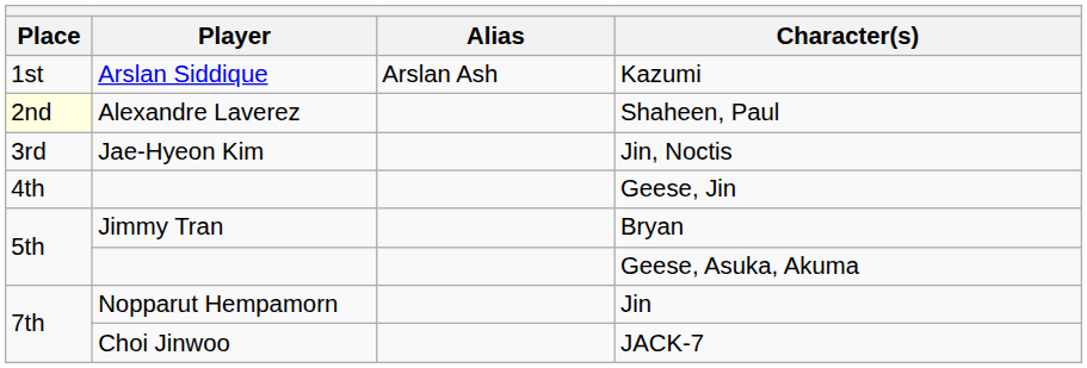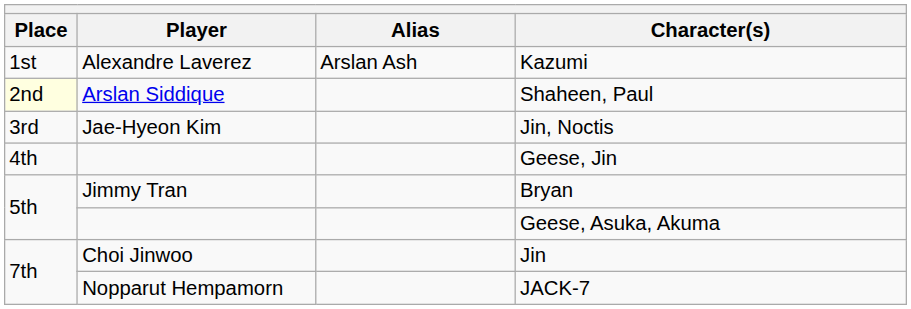 <table class="wikitable">
 <tr>
 <th colspan=5></th>
 </tr>
 <tr>
 <th style="width:50px;">Place</th>
 <th style="width:180px;">Player</th>
 <th style="width:150px;">Alias</th>
 <th style="width:300px;">Character(s)</th>
 </tr>
 <tr>
 <td>1st</td>
-<td> <a href='#'>Arslan Siddique</a></td>
+<td> Alexandre Laverez</td>
 <td>Arslan Ash</td>
 <td>Kazumi</td>
 </tr>
 <tr>
 <td style="background: lightyellow;">2nd</td>
-<td> Alexandre Laverez</td>
+<td> <a href='#'>Arslan Siddique</a></td>
 <td></td>
 <td>Shaheen, Paul</td>
 </tr>
 <tr>
 <td>3rd</td>
 <td> Jae-Hyeon Kim</td>
 <td></td>
 <td>Jin, Noctis</td>
 </tr>
 <tr>
 <td>4th</td>
 <td></td>
 <td></td>
 <td>Geese, Jin</td>
 </tr>
 <tr>
 <td rowspan=2>5th</td>
 <td> Jimmy Tran</td>
 <td></td>
 <td>Bryan</td>
 </tr>
 <tr>
 <td></td>
 <td></td>
 <td>Geese, Asuka, Akuma</td>
 </tr>
 <tr>
 <td rowspan=2>7th</td>
-<td> Nopparut Hempamorn</td>
+<td> Choi Jinwoo</td>
 <td></td>
 <td>Jin</td>
 </tr>
 <tr>
-<td> Choi Jinwoo</td>
+<td> Nopparut Hempamorn</td>
 <td></td>
 <td>JACK-7</td>
 </tr>
 </table>
